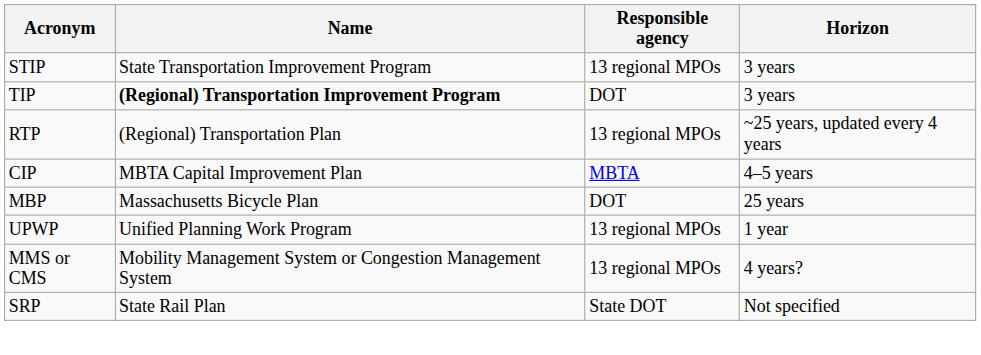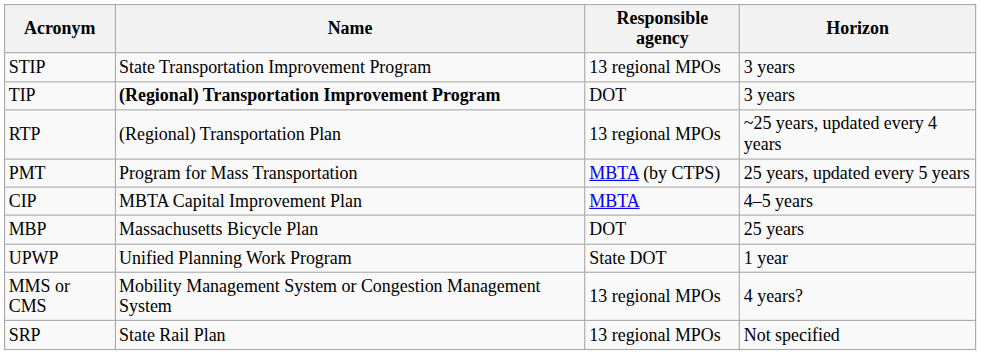 <table class="wikitable">
 <tr>
 <th>Acronym</th>
 <th>Name</th>
 <th>Responsible agency</th>
 <th>Horizon</th>
 </tr>
 <tr>
 <td>STIP</td>
 <td>State Transportation Improvement Program</td>
 <td>13 regional MPOs</td>
 <td>3 years</td>
 </tr>
 <tr>
 <td>TIP</td>
 <td><strong>(Regional) Transportation Improvement Program</strong></td>
 <td>DOT</td>
 <td>3 years</td>
 </tr>
 <tr>
 <td>RTP</td>
 <td>(Regional) Transportation Plan</td>
 <td>13 regional MPOs</td>
 <td>~25 years, updated every 4 years</td>
 </tr>
 <tr>
+<td>PMT</td>
+<td>Program for Mass Transportation</td>
+<td><a href='#'>MBTA</a> (by CTPS)</td>
+<td>25 years, updated every 5 years</td>
+</tr>
+<tr>
 <td>CIP</td>
 <td>MBTA Capital Improvement Plan</td>
 <td><a href='#'>MBTA</a></td>
 <td>4–5 years</td>
 </tr>
 <tr>
 <td>MBP</td>
 <td>Massachusetts Bicycle Plan</td>
 <td>DOT</td>
 <td>25 years</td>
 </tr>
 <tr>
 <td>UPWP</td>
 <td>Unified Planning Work Program</td>
-<td>13 regional MPOs</td>
+<td>State DOT</td>
 <td>1 year</td>
 </tr>
 <tr>
 <td>MMS or CMS</td>
 <td>Mobility Management System or Congestion Management System</td>
 <td>13 regional MPOs</td>
 <td>4 years?</td>
 </tr>
 <tr>
 <td>SRP</td>
 <td>State Rail Plan</td>
-<td>State DOT</td>
+<td>13 regional MPOs</td>
 <td>Not specified</td>
 </tr>
 </table>
